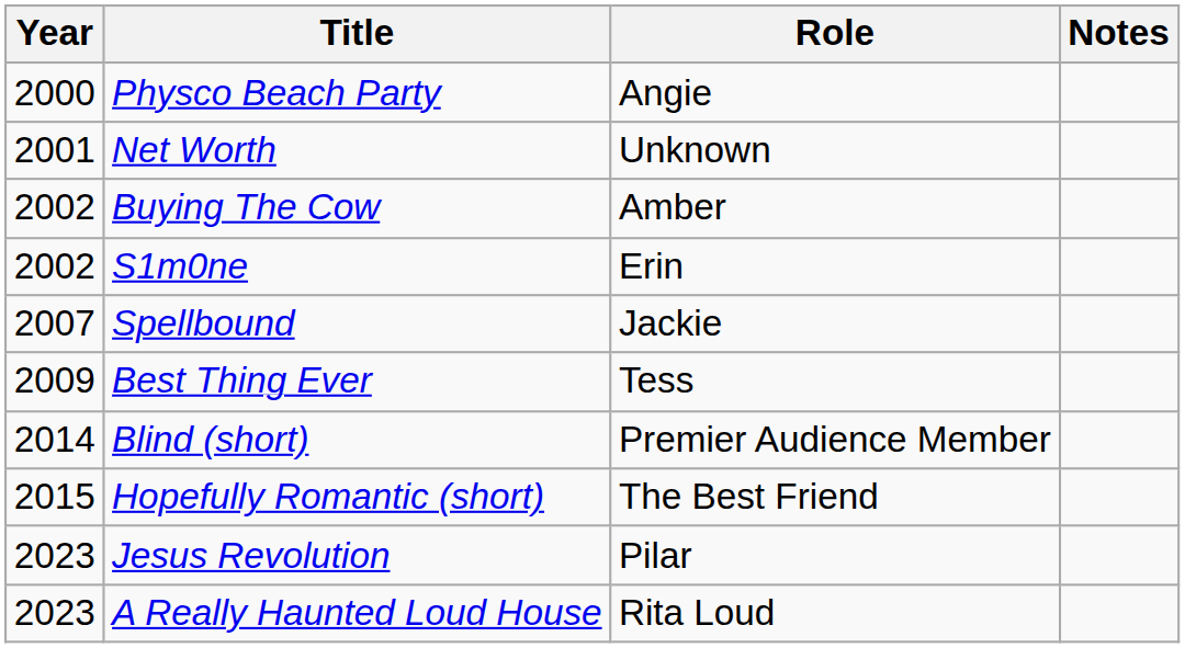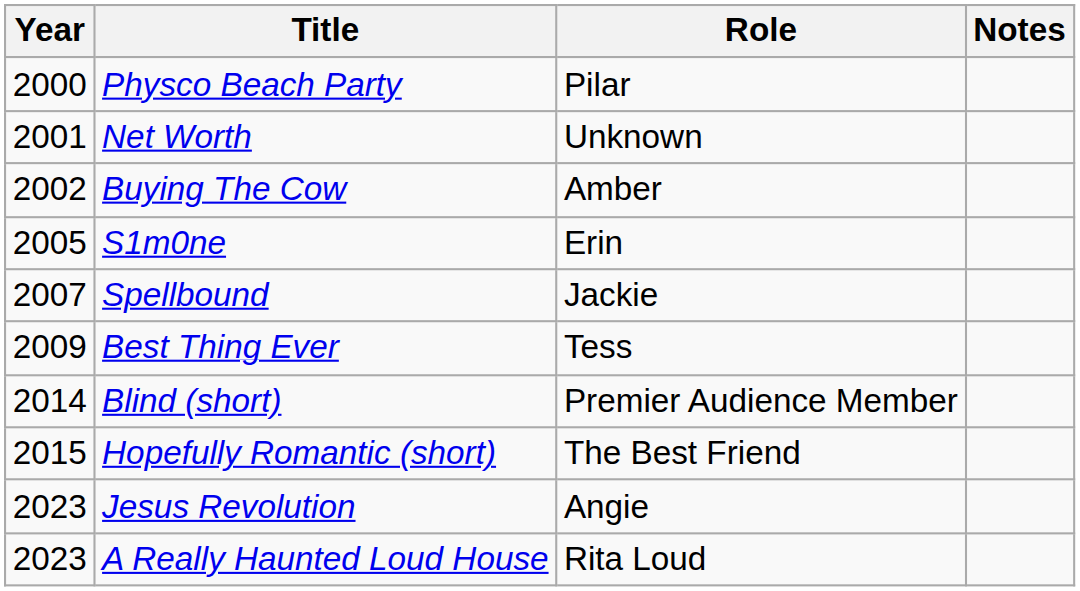 <table class="wikitable sortable">
 <tr>
 <th>Year</th>
 <th>Title</th>
 <th>Role</th>
 <th class="unsortable">Notes</th>
 </tr>
 <tr>
 <td>2000</td>
 <td><em><a href='#'>Physco Beach Party</a></em></td>
-<td>Angie</td>
+<td>Pilar</td>
 <td></td>
 </tr>
 <tr>
 <td>2001</td>
 <td><em><a href='#'>Net Worth</a></em></td>
 <td>Unknown</td>
 <td></td>
 </tr>
 <tr>
 <td>2002</td>
 <td><em><a href='#'>Buying The Cow</a></em></td>
 <td>Amber</td>
 </tr>
 <tr>
-<td>2002</td>
+<td>2005</td>
 <td><em><a href='#'>S1m0ne</a></em></td>
 <td>Erin</td>
 <td></td>
 </tr>
 <tr>
 <td>2007</td>
 <td><em><a href='#'>Spellbound</a></em></td>
 <td>Jackie</td>
 <td></td>
 </tr>
 <tr>
 <td>2009</td>
 <td><em><a href='#'>Best Thing Ever</a></em></td>
 <td>Tess</td>
 <td></td>
 </tr>
 <tr>
 <td>2014</td>
 <td><em><a href='#'>Blind (short)</a></em></td>
 <td>Premier Audience Member</td>
 <td></td>
 </tr>
 <tr>
 <td>2015</td>
 <td><em><a href='#'>Hopefully Romantic (short)</a></em></td>
 <td>The Best Friend</td>
 <td></td>
 </tr>
 <tr>
 <td>2023</td>
 <td><em><a href='#'>Jesus Revolution</a></em></td>
-<td>Pilar</td>
+<td>Angie</td>
 <td></td>
 </tr>
 <tr>
 <td>2023</td>
 <td><em><a href='#'>A Really Haunted Loud House</a></em></td>
 <td>Rita Loud</td>
 <td></td>
 </tr>
 </table>
